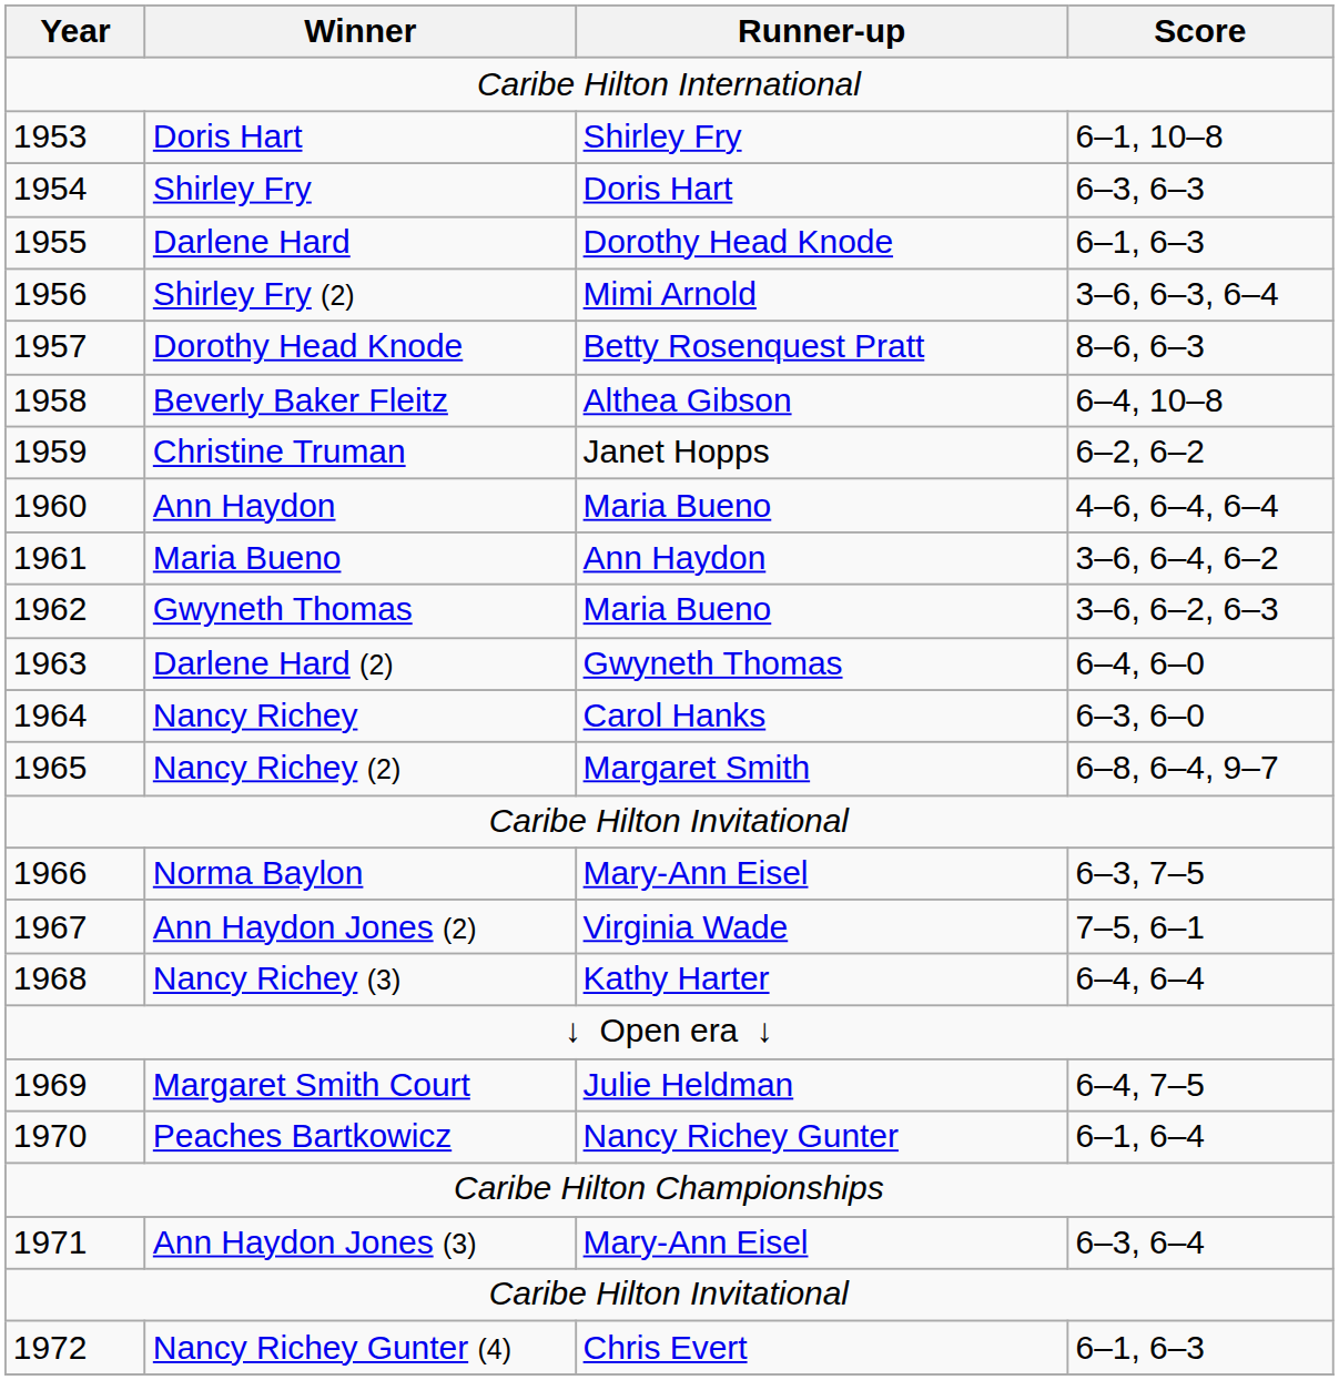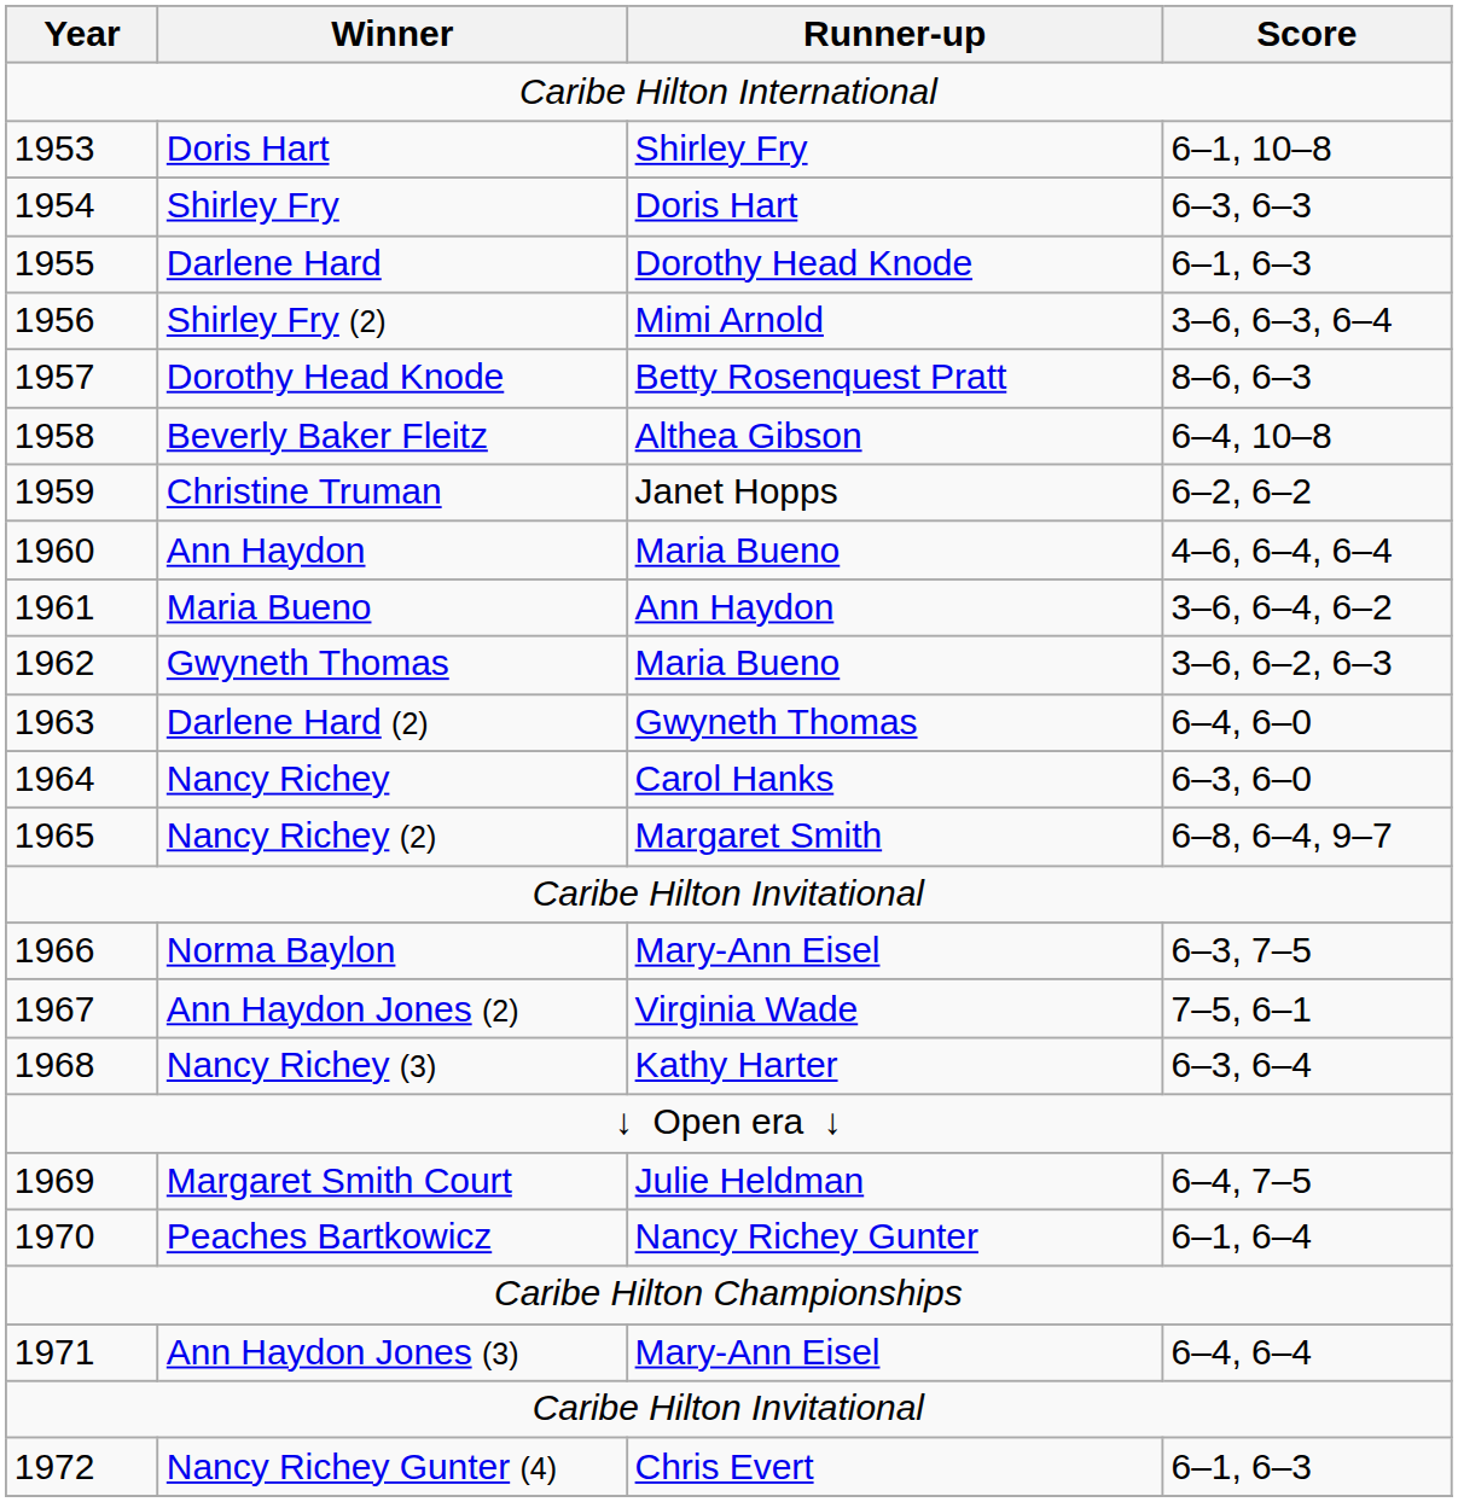 <table class="wikitable">
 <tr>
 <th style="width:60px;">Year</th>
 <th style="width:200px;">Winner</th>
 <th style="width:230px;">Runner-up</th>
 <th style="width:120px;">Score</th>
 </tr>
 <tr>
 <td colspan=4 align=center><em>Caribe Hilton International</em></td>
 </tr>
 <tr>
 <td>1953</td>
 <td> <a href='#'>Doris Hart</a></td>
 <td> <a href='#'>Shirley Fry</a></td>
 <td>6–1, 10–8</td>
 </tr>
 <tr>
 <td>1954</td>
 <td> <a href='#'>Shirley Fry</a></td>
 <td> <a href='#'>Doris Hart</a></td>
 <td>6–3, 6–3</td>
 </tr>
 <tr>
 <td>1955</td>
 <td> <a href='#'>Darlene Hard</a></td>
 <td> <a href='#'>Dorothy Head Knode</a></td>
 <td>6–1, 6–3</td>
 </tr>
 <tr>
 <td>1956</td>
 <td> <a href='#'>Shirley Fry</a> <small>(2)</small></td>
 <td> <a href='#'>Mimi Arnold</a></td>
 <td>3–6, 6–3, 6–4</td>
 </tr>
 <tr>
 <td>1957</td>
 <td> <a href='#'>Dorothy Head Knode</a></td>
 <td> <a href='#'>Betty Rosenquest Pratt</a></td>
 <td>8–6, 6–3</td>
 </tr>
 <tr>
 <td>1958</td>
 <td> <a href='#'>Beverly Baker Fleitz</a></td>
 <td> <a href='#'>Althea Gibson</a></td>
 <td>6–4, 10–8</td>
 </tr>
 <tr>
 <td>1959</td>
 <td> <a href='#'>Christine Truman</a></td>
 <td> Janet Hopps</td>
 <td>6–2, 6–2</td>
 </tr>
 <tr>
 <td>1960</td>
 <td> <a href='#'>Ann Haydon</a></td>
 <td> <a href='#'>Maria Bueno</a></td>
 <td>4–6, 6–4, 6–4</td>
 </tr>
 <tr>
 <td>1961</td>
 <td>  <a href='#'>Maria Bueno</a></td>
 <td> <a href='#'>Ann Haydon</a></td>
 <td>3–6, 6–4, 6–2</td>
 </tr>
 <tr>
 <td>1962</td>
 <td> <a href='#'>Gwyneth Thomas</a></td>
 <td> <a href='#'>Maria Bueno</a></td>
 <td>3–6, 6–2, 6–3</td>
 </tr>
 <tr>
 <td>1963</td>
 <td> <a href='#'>Darlene Hard</a> <small>(2)</small></td>
 <td> <a href='#'>Gwyneth Thomas</a></td>
 <td>6–4, 6–0</td>
 </tr>
 <tr>
 <td>1964</td>
 <td> <a href='#'>Nancy Richey</a></td>
 <td> <a href='#'>Carol Hanks</a></td>
 <td>6–3, 6–0</td>
 </tr>
 <tr>
 <td>1965</td>
 <td> <a href='#'>Nancy Richey</a> <small>(2)</small></td>
 <td> <a href='#'>Margaret Smith</a></td>
 <td>6–8, 6–4, 9–7</td>
 </tr>
 <tr>
 <td colspan=4 align=center><em>Caribe Hilton Invitational</em></td>
 </tr>
 <tr>
 <td>1966</td>
 <td> <a href='#'>Norma Baylon</a></td>
 <td> <a href='#'>Mary-Ann Eisel</a></td>
 <td>6–3, 7–5</td>
 </tr>
 <tr>
 <td>1967</td>
 <td> <a href='#'>Ann Haydon Jones</a> <small>(2)</small></td>
 <td> <a href='#'>Virginia Wade</a></td>
 <td>7–5, 6–1</td>
 </tr>
 <tr>
 <td>1968</td>
 <td> <a href='#'>Nancy Richey</a> <small>(3)</small></td>
 <td> <a href='#'>Kathy Harter</a></td>
-<td>6–4, 6–4</td>
+<td>6–3, 6–4</td>
 </tr>
 <tr>
 <td colspan="4" align="center">↓  Open era  ↓</td>
 </tr>
 <tr>
 <td>1969</td>
 <td> <a href='#'>Margaret Smith Court</a></td>
 <td> <a href='#'>Julie Heldman</a></td>
 <td>6–4, 7–5</td>
 </tr>
 <tr>
 <td>1970</td>
 <td> <a href='#'>Peaches Bartkowicz</a></td>
 <td> <a href='#'>Nancy Richey Gunter</a></td>
 <td>6–1, 6–4</td>
 </tr>
 <tr>
 <td colspan=4 align=center><em>Caribe Hilton Championships</em></td>
 </tr>
 <tr>
 <td>1971</td>
 <td> <a href='#'>Ann Haydon Jones</a> <small>(3)</small></td>
 <td> <a href='#'>Mary-Ann Eisel</a></td>
-<td>6–3, 6–4</td>
+<td>6–4, 6–4</td>
 </tr>
 <tr>
 <td colspan=4 align=center><em>Caribe Hilton Invitational</em></td>
 </tr>
 <tr>
 <td>1972</td>
 <td> <a href='#'>Nancy Richey Gunter</a> <small>(4)</small></td>
 <td> <a href='#'>Chris Evert</a></td>
 <td>6–1, 6–3</td>
 </tr>
 <tr>
 </tr>
 </table>
